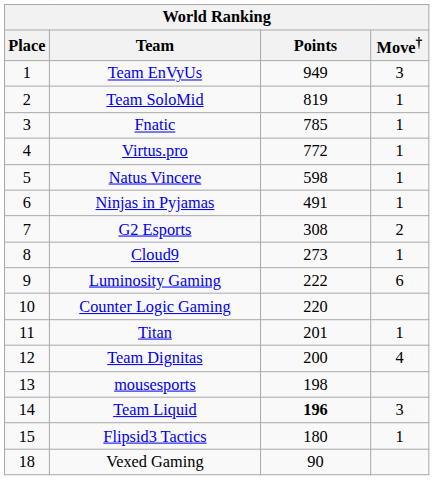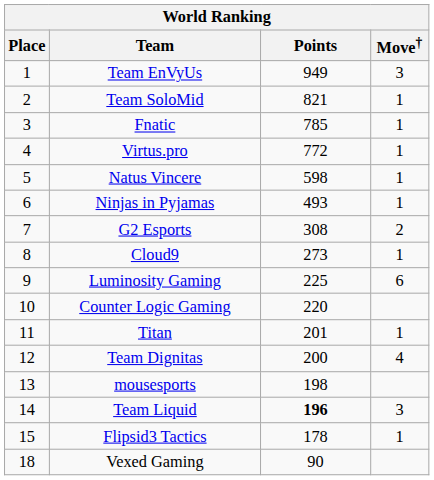 <table class="wikitable" style="text-align: center;">
 <tr>
 <th colspan=5>World Ranking</th>
 </tr>
 <tr>
 <th width="30px">Place</th>
 <th width="200px">Team</th>
 <th width="100px">Points</th>
 <th width="50px">Move<sup>†</sup></th>
 </tr>
 <tr>
 <td>1</td>
 <td><a href='#'>Team EnVyUs</a></td>
 <td>949</td>
 <td> 3</td>
 </tr>
 <tr>
 <td>2</td>
 <td><a href='#'>Team SoloMid</a></td>
-<td>819</td>
+<td>821</td>
 <td> 1</td>
 </tr>
 <tr>
 <td>3</td>
 <td><a href='#'>Fnatic</a></td>
 <td>785</td>
 <td> 1</td>
 </tr>
 <tr>
 <td>4</td>
 <td><a href='#'>Virtus.pro</a></td>
 <td>772</td>
 <td> 1</td>
 </tr>
 <tr>
 <td>5</td>
 <td><a href='#'>Natus Vincere</a></td>
 <td>598</td>
 <td> 1</td>
 </tr>
 <tr>
 <td>6</td>
 <td><a href='#'>Ninjas in Pyjamas</a></td>
-<td>491</td>
+<td>493</td>
 <td> 1</td>
 </tr>
 <tr>
 <td>7</td>
 <td><a href='#'>G2 Esports</a></td>
 <td>308</td>
 <td> 2</td>
 </tr>
 <tr>
 <td>8</td>
 <td><a href='#'>Cloud9</a></td>
 <td>273</td>
 <td> 1</td>
 </tr>
 <tr>
 <td>9</td>
 <td><a href='#'>Luminosity Gaming</a></td>
-<td>222</td>
+<td>225</td>
 <td> 6</td>
 </tr>
 <tr>
 <td>10</td>
 <td><a href='#'>Counter Logic Gaming</a></td>
 <td>220</td>
 <td></td>
 </tr>
 <tr>
 <td>11</td>
 <td><a href='#'>Titan</a></td>
 <td>201</td>
 <td> 1</td>
 </tr>
 <tr>
 <td>12</td>
 <td><a href='#'>Team Dignitas</a></td>
 <td>200</td>
 <td> 4</td>
 </tr>
 <tr>
 <td>13</td>
 <td><a href='#'>mousesports</a></td>
 <td>198</td>
 <td></td>
 </tr>
 <tr>
 <td>14</td>
 <td><a href='#'>Team Liquid</a></td>
 <td><strong>196</strong></td>
 <td> 3</td>
 </tr>
 <tr>
 <td>15</td>
 <td><a href='#'>Flipsid3 Tactics</a></td>
-<td>180</td>
+<td>178</td>
 <td> 1</td>
 </tr>
 <tr>
 <td>18</td>
 <td>Vexed Gaming</td>
 <td>90</td>
 <td></td>
 </tr>
 </table>
